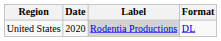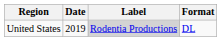 <table class="wikitable">
 <tr>
 <th>Region</th>
 <th>Date</th>
 <th>Label</th>
 <th>Format</th>
 </tr>
 <tr>
 <td>United States</td>
-<td>2020</td>
+<td>2019</td>
 <td style="background: lightgrey;"><a href='#'>Rodentia Productions</a></td>
 <td><a href='#'>DL</a></td>
 </tr>
 </table>
